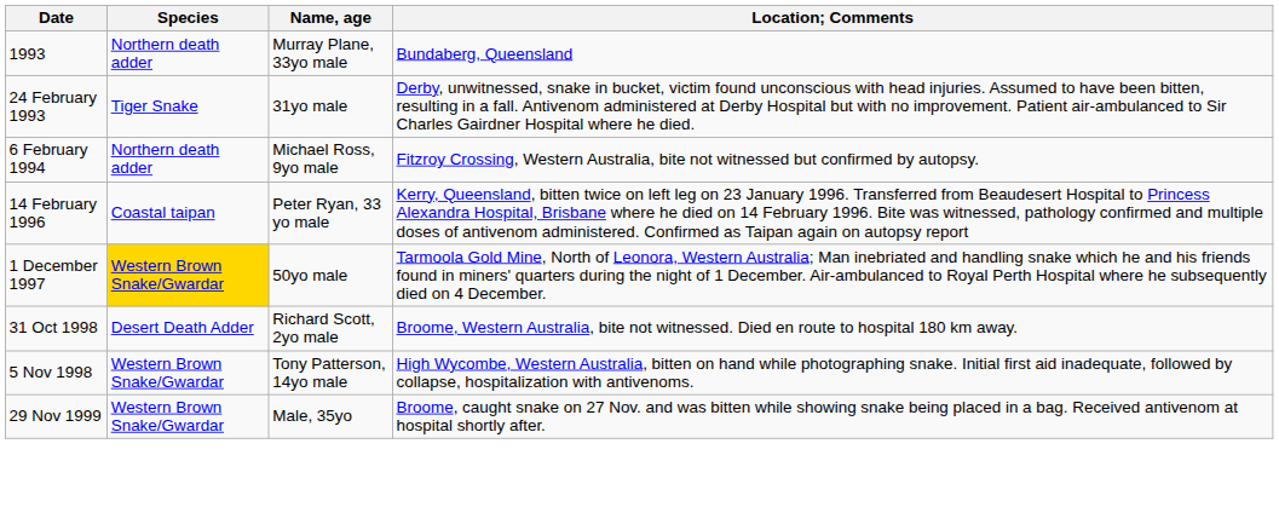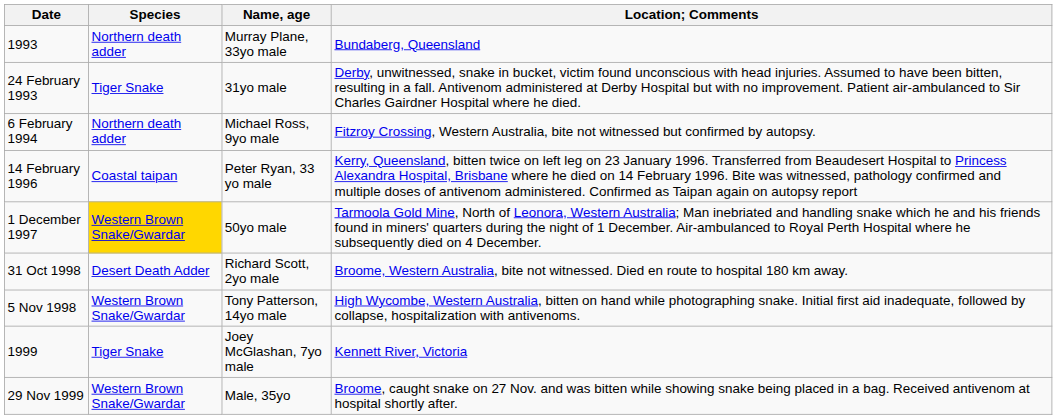 <table class="wikitable sortable">
 <tr>
 <th scope="col">Date</th>
 <th scope="col">Species</th>
 <th scope="col">Name, age</th>
 <th scope="col" class="unsortable">Location; Comments</th>
 </tr>
 <tr>
 <td data-sort-value="1993-01-01">1993</td>
 <td><a href='#'>Northern death adder</a></td>
 <td data-sort-value="plane, murray">Murray Plane, 33yo male</td>
 <td><a href='#'>Bundaberg, Queensland</a></td>
 </tr>
 <tr>
 <td data-sort-value="1993-02-24">24 February 1993</td>
 <td><a href='#'>Tiger Snake</a></td>
 <td data-sort-value="">31yo male</td>
 <td><a href='#'>Derby</a>, unwitnessed, snake in bucket, victim found unconscious with head injuries. Assumed to have been bitten, resulting in a fall. Antivenom administered at Derby Hospital but with no improvement. Patient air-ambulanced to Sir Charles Gairdner Hospital where he died.</td>
 </tr>
 <tr>
 <td data-sort-value="1994-02-06">6 February 1994</td>
 <td><a href='#'>Northern death adder</a></td>
 <td data-sort-value="ross, michael">Michael Ross, 9yo male</td>
 <td><a href='#'>Fitzroy Crossing</a>, Western Australia, bite not witnessed but confirmed by autopsy.</td>
 </tr>
 <tr>
 <td>14 February 1996</td>
 <td><a href='#'>Coastal taipan</a></td>
 <td>Peter Ryan, 33 yo male</td>
 <td><a href='#'>Kerry, Queensland</a>, bitten twice on left leg on 23 January 1996. Transferred from Beaudesert Hospital to <a href='#'>Princess Alexandra Hospital, Brisbane</a> where he died on 14 February 1996. Bite was witnessed, pathology confirmed  and multiple doses of antivenom administered. Confirmed as Taipan again on autopsy report</td>
 </tr>
 <tr>
 <td data-sort-value="1997-12-01">1 December 1997</td>
 <td style="background: gold;"><a href='#'>Western Brown Snake/Gwardar</a></td>
 <td data-sort-value="">50yo male</td>
 <td><a href='#'>Tarmoola Gold Mine</a>, North of <a href='#'>Leonora, Western Australia</a>; Man inebriated and handling snake which he and his friends found in miners' quarters during the night of 1 December. Air-ambulanced to Royal Perth Hospital where he subsequently died on 4 December.</td>
 </tr>
 <tr>
 <td data-sort-value="1998-10-31">31 Oct 1998</td>
 <td><a href='#'>Desert Death Adder</a></td>
 <td data-sort-value="scott, richard">Richard Scott, 2yo male</td>
 <td><a href='#'>Broome, Western Australia</a>, bite not witnessed. Died en route to hospital 180 km away.</td>
 </tr>
 <tr>
 <td data-sort-value="1998-11-05">5 Nov 1998</td>
 <td><a href='#'>Western Brown Snake/Gwardar</a></td>
 <td data-sort-value="patterson, tony">Tony Patterson, 14yo male</td>
 <td><a href='#'>High Wycombe, Western Australia</a>, bitten on hand while photographing snake. Initial first aid inadequate, followed by collapse, hospitalization with antivenoms.</td>
 </tr>
 <tr>
+<td data-sort-value="1999-01-01">1999</td>
+<td><a href='#'>Tiger Snake</a></td>
+<td data-sort-value="mcglashan, joey">Joey McGlashan, 7yo male</td>
+<td><a href='#'>Kennett River, Victoria</a></td>
+</tr>
+<tr>
 <td data-sort-value="1999-11-29">29 Nov 1999</td>
 <td><a href='#'>Western Brown Snake/Gwardar</a></td>
 <td data-sort-value="">Male, 35yo</td>
 <td><a href='#'>Broome</a>, caught snake on 27 Nov. and was bitten while showing snake being placed in a bag. Received antivenom at hospital shortly after.</td>
 </tr>
 </table>
